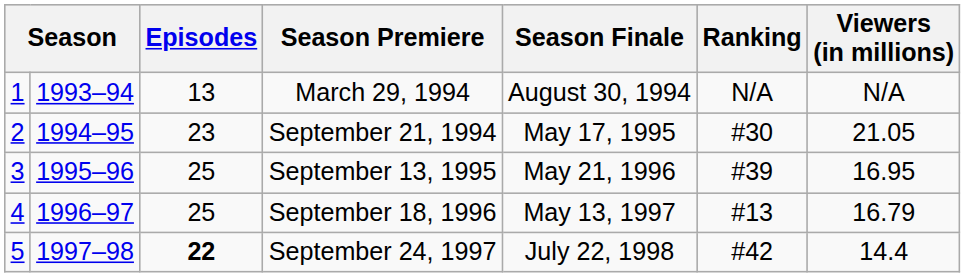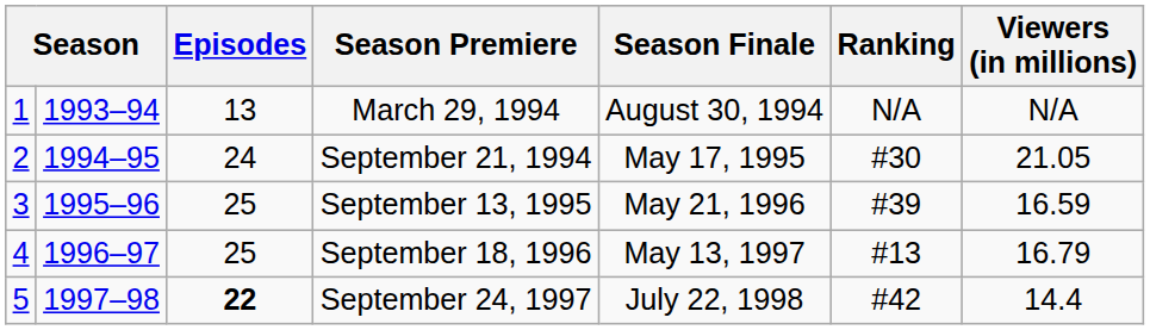 <table class="wikitable" style="text-align:center;">
 <tr style="background-color:#E0E0E0">
 <th colspan="2">Season</th>
 <th><a href='#'>Episodes</a></th>
 <th>Season Premiere</th>
 <th>Season Finale</th>
 <th>Ranking</th>
 <th>Viewers<br>(in millions)</th>
 </tr>
 <tr style="background-color:#F9F9F9">
 <td><a href='#'>1</a></td>
 <td><a href='#'>1993–94</a></td>
 <td>13</td>
 <td>March 29, 1994</td>
 <td>August 30, 1994</td>
 <td>N/A</td>
 <td>N/A</td>
 </tr>
 <tr style="background-color:#F9F9F9">
 <td><a href='#'>2</a></td>
 <td><a href='#'>1994–95</a></td>
-<td>23</td>
+<td>24</td>
 <td>September 21, 1994</td>
 <td>May 17, 1995</td>
 <td>#30</td>
 <td>21.05</td>
 </tr>
 <tr style="background-color:#F9F9F9">
 <td><a href='#'>3</a></td>
 <td><a href='#'>1995–96</a></td>
 <td>25</td>
 <td>September 13, 1995</td>
 <td>May 21, 1996</td>
 <td>#39</td>
-<td>16.95</td>
+<td>16.59</td>
 </tr>
 <tr style="background-color:#F9F9F9">
 <td><a href='#'>4</a></td>
 <td><a href='#'>1996–97</a></td>
 <td>25</td>
 <td>September 18, 1996</td>
 <td>May 13, 1997</td>
 <td>#13</td>
 <td>16.79</td>
 </tr>
 <tr style="background-color:#F9F9F9">
 <td><a href='#'>5</a></td>
 <td><a href='#'>1997–98</a></td>
 <td><strong>22</strong></td>
 <td>September 24, 1997</td>
 <td>July 22, 1998</td>
 <td>#42</td>
 <td>14.4</td>
 </tr>
 </table>
